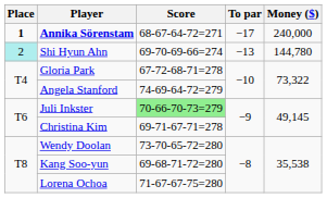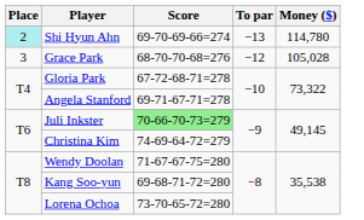 <table class="wikitable">
 <tr>
 <th>Place</th>
 <th>Player</th>
 <th>Score</th>
 <th>To par</th>
 <th>Money (<a href='#'>$</a>)</th>
 </tr>
 <tr>
-<td align=center><strong>1</strong></td>
-<td> <strong><a href='#'>Annika Sörenstam</a></strong></td>
-<td>68-67-64-72=271</td>
-<td align=center>−17</td>
-<td align=center>240,000</td>
-</tr>
-<tr>
 <td align=center style="background: paleturquoise;">2</td>
 <td> <a href='#'>Shi Hyun Ahn</a></td>
 <td>69-70-69-66=274</td>
 <td align=center>−13</td>
-<td align=center>144,780</td>
+<td align=center>114,780</td>
+</tr>
+<tr>
+<td align=center>3</td>
+<td> <a href='#'>Grace Park</a></td>
+<td>68-70-70-68=276</td>
+<td align=center>−12</td>
+<td align=center>105,028</td>
 </tr>
 <tr>
 <td align=center rowspan=2>T4</td>
 <td> <a href='#'>Gloria Park</a></td>
 <td>67-72-68-71=278</td>
 <td align=center rowspan=2>−10</td>
 <td align=center rowspan=2>73,322</td>
 </tr>
 <tr>
 <td> <a href='#'>Angela Stanford</a></td>
-<td>74-69-64-72=279</td>
+<td>69-71-67-71=278</td>
 </tr>
 <tr>
 <td align=center rowspan=2>T6</td>
 <td> <a href='#'>Juli Inkster</a></td>
 <td style="background: lightgreen;">70-66-70-73=279</td>
 <td rowspan=2 align=center>−9</td>
 <td rowspan=2 align=center>49,145</td>
 </tr>
 <tr>
 <td> <a href='#'>Christina Kim</a></td>
-<td>69-71-67-71=278</td>
+<td>74-69-64-72=279</td>
 </tr>
 <tr>
 <td align=center rowspan=3>T8</td>
 <td> <a href='#'>Wendy Doolan</a></td>
-<td>73-70-65-72=280</td>
+<td>71-67-67-75=280</td>
 <td align=center rowspan=3>−8</td>
 <td align=center rowspan=3>35,538</td>
 </tr>
 <tr>
 <td> <a href='#'>Kang Soo-yun</a></td>
 <td>69-68-71-72=280</td>
 </tr>
 <tr>
 <td> <a href='#'>Lorena Ochoa</a></td>
-<td>71-67-67-75=280</td>
+<td>73-70-65-72=280</td>
 </tr>
 </table>
